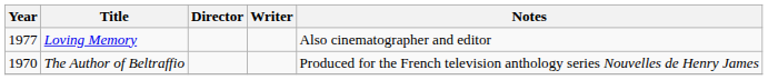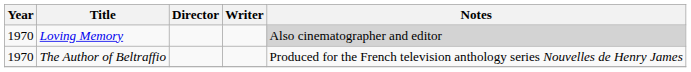 <table class="wikitable">
 <tr>
 <th>Year</th>
 <th>Title</th>
 <th>Director</th>
 <th>Writer</th>
 <th>Notes</th>
 </tr>
 <tr>
-<td>1977</td>
+<td>1970</td>
 <td><em><a href='#'>Loving Memory</a></em></td>
 <td></td>
 <td></td>
-<td>Also cinematographer and editor</td>
+<td style="background: lightgrey;">Also cinematographer and editor</td>
 </tr>
 <tr>
 <td>1970</td>
 <td><em>The Author of Beltraffio</em></td>
 <td></td>
 <td></td>
 <td>Produced for the French television anthology series <em>Nouvelles de Henry James</em></td>
 </tr>
 <tr>
 </tr>
 </table>
